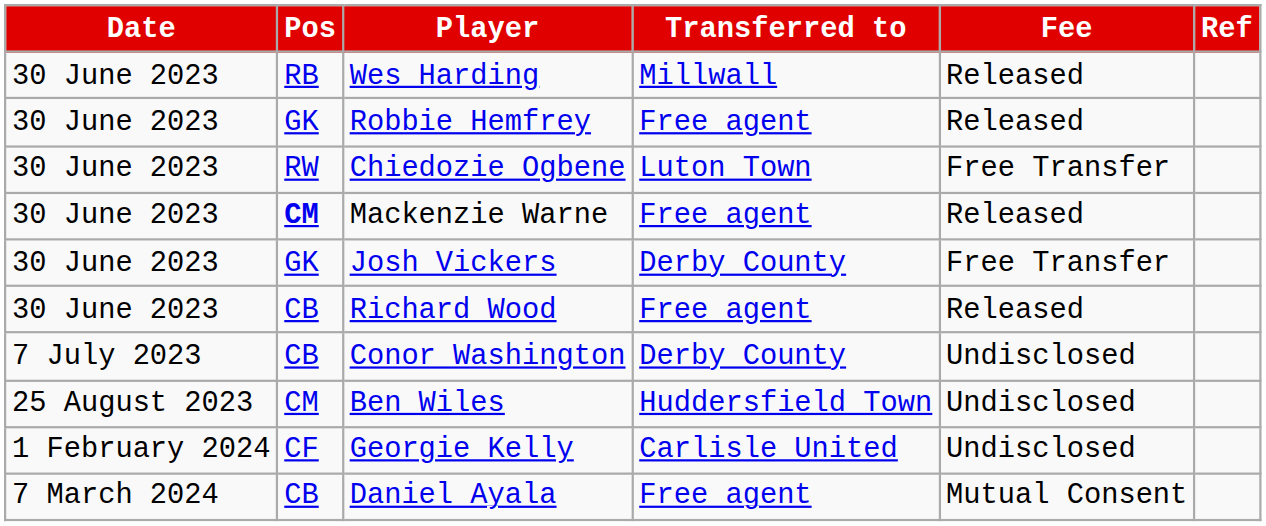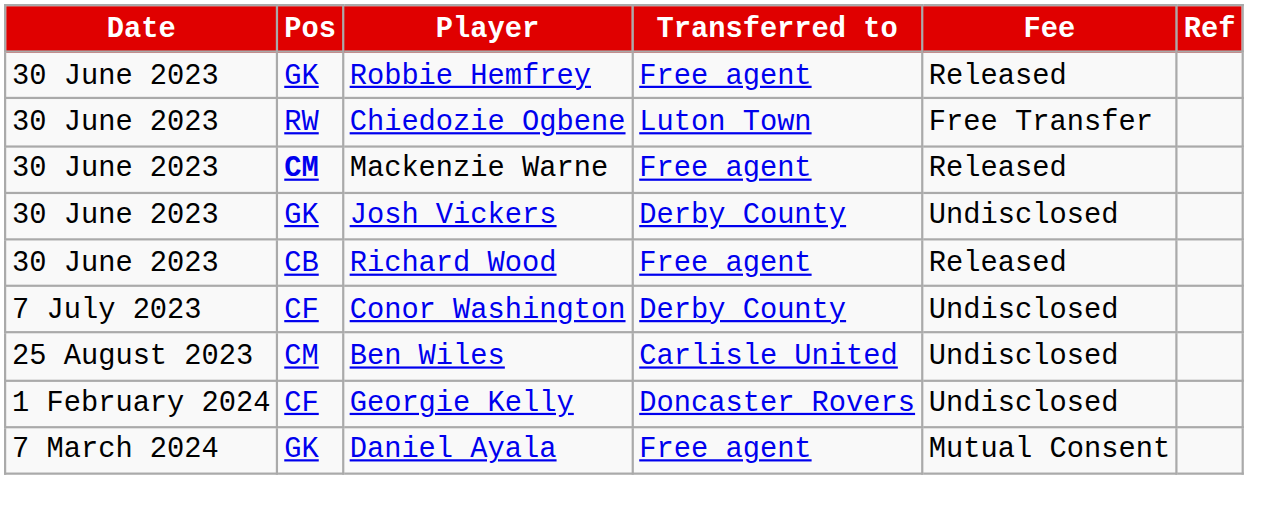 <table class="wikitable plainrowheaders sortable">
 <tr>
 <th style="background:#E00000;color:white">Date</th>
 <th style="background:#E00000;color:white">Pos</th>
 <th style="background:#E00000;color:white">Player</th>
 <th style="background:#E00000;color:white">Transferred to</th>
 <th style="background:#E00000;color:white">Fee</th>
 <th style="background:#E00000;color:white">Ref</th>
-</tr>
-<tr>
-<td>30 June 2023</td>
-<td><a href='#'>RB</a></td>
-<td> <a href='#'>Wes Harding</a></td>
-<td> <a href='#'>Millwall</a></td>
-<td>Released</td>
-<td></td>
 </tr>
 <tr>
 <td>30 June 2023</td>
 <td><a href='#'>GK</a></td>
 <td> <a href='#'>Robbie Hemfrey</a></td>
 <td> <a href='#'>Free agent</a></td>
 <td>Released</td>
 <td></td>
 </tr>
 <tr>
 <td>30 June 2023</td>
 <td><a href='#'>RW</a></td>
 <td> <a href='#'>Chiedozie Ogbene</a></td>
 <td> <a href='#'>Luton Town</a></td>
 <td>Free Transfer</td>
 <td></td>
 </tr>
 <tr>
 <td>30 June 2023</td>
 <td><strong><a href='#'>CM</a></strong></td>
 <td> Mackenzie Warne</td>
 <td> <a href='#'>Free agent</a></td>
 <td>Released</td>
 <td></td>
 </tr>
 <tr>
 <td>30 June 2023</td>
 <td><a href='#'>GK</a></td>
 <td> <a href='#'>Josh Vickers</a></td>
 <td> <a href='#'>Derby County</a></td>
-<td>Free Transfer</td>
+<td>Undisclosed</td>
 <td></td>
 </tr>
 <tr>
 <td>30 June 2023</td>
 <td><a href='#'>CB</a></td>
 <td> <a href='#'>Richard Wood</a></td>
 <td> <a href='#'>Free agent</a></td>
 <td>Released</td>
 <td></td>
 </tr>
 <tr>
 <td>7 July 2023</td>
-<td><a href='#'>CB</a></td>
+<td><a href='#'>CF</a></td>
 <td> <a href='#'>Conor Washington</a></td>
 <td> <a href='#'>Derby County</a></td>
 <td>Undisclosed</td>
 <td></td>
 </tr>
 <tr>
 <td>25 August 2023</td>
 <td><a href='#'>CM</a></td>
 <td> <a href='#'>Ben Wiles</a></td>
-<td> <a href='#'>Huddersfield Town</a></td>
+<td> <a href='#'>Carlisle United</a></td>
 <td>Undisclosed</td>
 <td></td>
 </tr>
 <tr>
 <td>1 February 2024</td>
 <td><a href='#'>CF</a></td>
 <td> <a href='#'>Georgie Kelly</a></td>
-<td> <a href='#'>Carlisle United</a></td>
+<td> <a href='#'>Doncaster Rovers</a></td>
 <td>Undisclosed</td>
 <td></td>
 </tr>
 <tr>
 <td>7 March 2024</td>
-<td><a href='#'>CB</a></td>
+<td><a href='#'>GK</a></td>
 <td> <a href='#'>Daniel Ayala</a></td>
 <td> <a href='#'>Free agent</a></td>
 <td>Mutual Consent</td>
 <td></td>
 </tr>
 </table>
